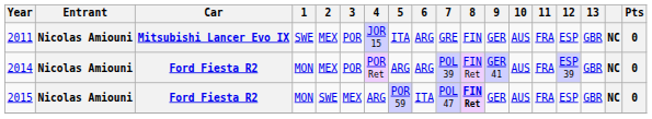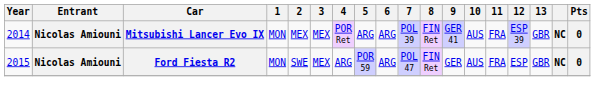 <table class="wikitable" border="1" style="text-align:center; font-size:90%;">
 <tr>
 <th>Year</th>
 <th>Entrant</th>
 <th>Car</th>
 <th>1</th>
 <th>2</th>
 <th>3</th>
 <th>4</th>
 <th>5</th>
 <th>6</th>
 <th>7</th>
 <th>8</th>
 <th>9</th>
 <th>10</th>
 <th>11</th>
 <th>12</th>
 <th>13</th>
 <th></th>
 <th>Pts</th>
 </tr>
 <tr>
-<td><a href='#'>2011</a></td>
+<td><a href='#'>2014</a></td>
 <th>Nicolas Amiouni</th>
 <th><a href='#'>Mitsubishi Lancer Evo IX</a></th>
-<td><a href='#'>SWE</a></td>
-<td><a href='#'>MEX</a></td>
-<td><a href='#'>POR</a></td>
-<td style="background:#CFCFFF;"><a href='#'>JOR</a><br><small>15</small></td>
-<td><a href='#'>ITA</a></td>
-<td><a href='#'>ARG</a></td>
-<td><a href='#'>GRE</a></td>
-<td><a href='#'>FIN</a></td>
-<td><a href='#'>GER</a></td>
-<td><a href='#'>AUS</a></td>
-<td><a href='#'>FRA</a></td>
-<td><a href='#'>ESP</a></td>
-<td><a href='#'>GBR</a></td>
-<th>NC</th>
-<th>0</th>
-</tr>
-<tr>
-<td><a href='#'>2014</a></td>
-<th>Nicolas Amiouni</th>
-<th><a href='#'>Ford Fiesta R2</a></th>
 <td><a href='#'>MON</a></td>
 <td><a href='#'>MEX</a></td>
-<td><a href='#'>POR</a></td>
+<td><a href='#'>MEX</a></td>
 <td style="background:#EFCFFF;"><a href='#'>POR</a><br><small>Ret</small></td>
 <td><a href='#'>ARG</a></td>
 <td><a href='#'>ARG</a></td>
 <td style="background:#CFCFFF;"><a href='#'>POL</a><br><small>39</small></td>
 <td style="background:#EFCFFF;"><a href='#'>FIN</a><br><small>Ret</small></td>
 <td style="background:#CFCFFF;"><a href='#'>GER</a><br><small>41</small></td>
 <td><a href='#'>AUS</a></td>
 <td><a href='#'>FRA</a></td>
 <td style="background:#CFCFFF;"><a href='#'>ESP</a><br><small>39</small></td>
 <td><a href='#'>GBR</a></td>
 <th>NC</th>
 <th>0</th>
 </tr>
 <tr>
 <td><a href='#'>2015</a></td>
 <th>Nicolas Amiouni</th>
 <th><a href='#'>Ford Fiesta R2</a></th>
 <td><a href='#'>MON</a></td>
 <td><a href='#'>SWE</a></td>
 <td><a href='#'>MEX</a></td>
 <td><a href='#'>ARG</a></td>
 <td style="background:#CFCFFF;"><a href='#'>POR</a><br><small>59</small></td>
-<td><a href='#'>ITA</a></td>
+<td><a href='#'>ARG</a></td>
 <td style="background:#CFCFFF;"><a href='#'>POL</a><br><small>47</small></td>
-<td style="background:#EFCFFF;"><strong><a href='#'>FIN</a><br><small>Ret</small></strong></td>
+<td style="background:#EFCFFF;"><a href='#'>FIN</a><br><small>Ret</small></td>
 <td><a href='#'>GER</a></td>
 <td><a href='#'>AUS</a></td>
 <td><a href='#'>FRA</a></td>
 <td><a href='#'>ESP</a></td>
 <td><a href='#'>GBR</a></td>
 <th>NC</th>
 <th>0</th>
 </tr>
 <tr>
 </tr>
 </table>
